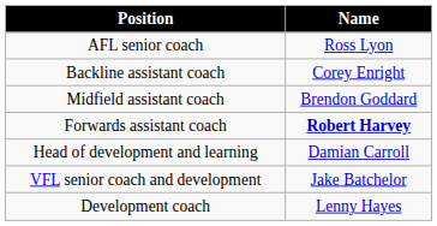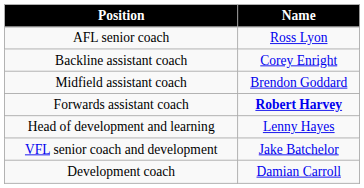 <table class="wikitable" style="text-align:center; width:400px; font-size:95%">
 <tr>
 <th style="background:black; color:white;text-align:center";><strong>Position</strong></th>
 <th style="background:black; color:white;text-align:center";><strong>Name</strong></th>
 </tr>
 <tr>
 <td>AFL senior coach</td>
 <td><a href='#'>Ross Lyon</a></td>
 </tr>
 <tr>
 <td>Backline assistant coach</td>
 <td><a href='#'>Corey Enright</a></td>
 </tr>
 <tr>
 <td>Midfield assistant coach</td>
 <td><a href='#'>Brendon Goddard</a></td>
 </tr>
 <tr>
 <td>Forwards assistant coach</td>
 <td><strong><a href='#'>Robert Harvey</a></strong></td>
 </tr>
 <tr>
 <td>Head of development and learning</td>
-<td><a href='#'>Damian Carroll</a></td>
+<td><a href='#'>Lenny Hayes</a></td>
 </tr>
 <tr>
 <td><a href='#'>VFL</a> senior coach and development</td>
 <td><a href='#'>Jake Batchelor</a></td>
 </tr>
 <tr>
 <td>Development coach</td>
-<td><a href='#'>Lenny Hayes</a></td>
+<td><a href='#'>Damian Carroll</a></td>
 </tr>
 </table>
